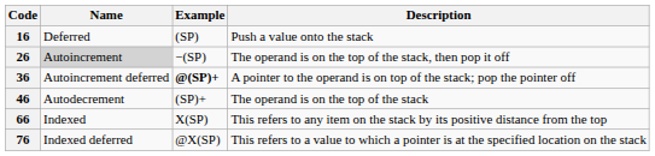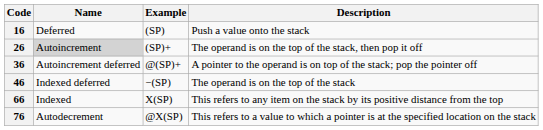 <table class="wikitable" border=0>
 <tr>
 <th>Code</th>
 <th>Name</th>
 <th>Example</th>
 <th>Description</th>
 </tr>
 <tr>
 <th>16</th>
 <td>Deferred</td>
 <td>(SP)</td>
 <td>Push a value onto the stack</td>
 </tr>
 <tr>
 <th>26</th>
 <td style="background: lightgrey;">Autoincrement</td>
-<td>−(SP)</td>
+<td>(SP)+</td>
 <td>The operand is on the top of the stack, then pop it off</td>
 </tr>
 <tr>
 <th>36</th>
 <td>Autoincrement deferred</td>
-<td><strong>@(SP)+</strong></td>
+<td>@(SP)+</td>
 <td>A pointer to the operand is on top of the stack; pop the pointer off</td>
 </tr>
 <tr>
 <th>46</th>
-<td>Autodecrement</td>
-<td>(SP)+</td>
+<td>Indexed deferred</td>
+<td>−(SP)</td>
 <td>The operand is on the top of the stack</td>
 </tr>
 <tr>
 <th>66</th>
 <td>Indexed</td>
 <td>X(SP)</td>
 <td>This refers to any item on the stack by its positive distance from the top</td>
 </tr>
 <tr>
 <th>76</th>
-<td>Indexed deferred</td>
+<td>Autodecrement</td>
 <td>@X(SP)</td>
 <td>This refers to a value to which a pointer is at the specified location on the stack</td>
 </tr>
 </table>
